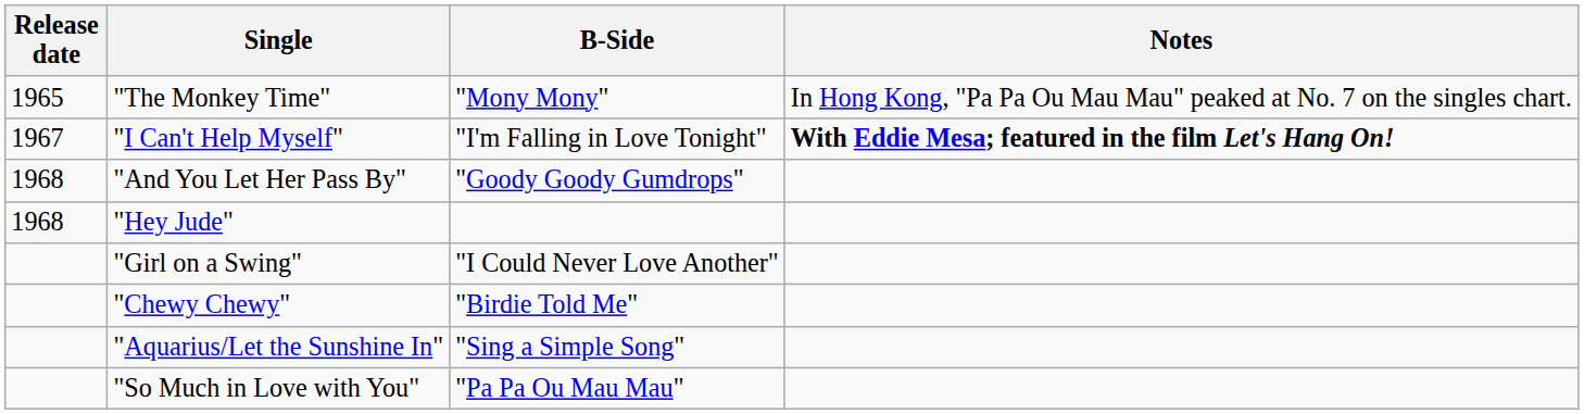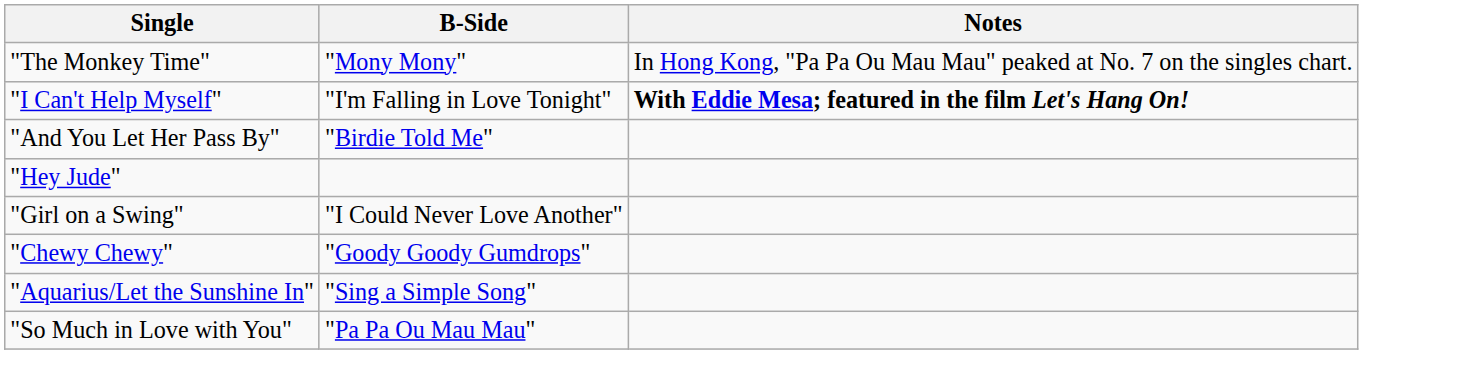 <table class="wikitable plainrowheaders" font-size:95%" border="1">
 <tr>
-<th width="55">Release date</th>
 <th>Single</th>
 <th>B-Side</th>
 <th>Notes</th>
 </tr>
 <tr>
-<td>1965</td>
 <td>"The Monkey Time"</td>
 <td>"<a href='#'>Mony Mony</a>"</td>
 <td>In <a href='#'>Hong Kong</a>, "Pa Pa Ou Mau Mau" peaked at No. 7 on the singles chart.</td>
 </tr>
 <tr>
-<td>1967</td>
 <td>"<a href='#'>I Can't Help Myself</a>"</td>
 <td>"I'm Falling in Love Tonight"</td>
 <td><strong>With <a href='#'>Eddie Mesa</a>; featured in the film <em>Let's Hang On!</em></strong></td>
 </tr>
 <tr>
-<td>1968</td>
 <td>"And You Let Her Pass By"</td>
-<td>"<a href='#'>Goody Goody Gumdrops</a>"</td>
+<td>"<a href='#'>Birdie Told Me</a>"</td>
 <td></td>
 </tr>
 <tr>
-<td>1968</td>
 <td>"<a href='#'>Hey Jude</a>"</td>
 <td></td>
 <td></td>
 </tr>
 <tr>
-<td></td>
 <td>"Girl on a Swing"</td>
 <td>"I Could Never Love Another"</td>
 <td></td>
 </tr>
 <tr>
-<td></td>
 <td>"<a href='#'>Chewy Chewy</a>"</td>
-<td>"<a href='#'>Birdie Told Me</a>"</td>
+<td>"<a href='#'>Goody Goody Gumdrops</a>"</td>
 <td></td>
 </tr>
 <tr>
-<td></td>
 <td>"<a href='#'>Aquarius/Let the Sunshine In</a>"</td>
 <td>"<a href='#'>Sing a Simple Song</a>"</td>
 <td></td>
 </tr>
 <tr>
-<td></td>
 <td>"So Much in Love with You"</td>
 <td>"<a href='#'>Pa Pa Ou Mau Mau</a>"</td>
 <td></td>
 </tr>
 </table>
